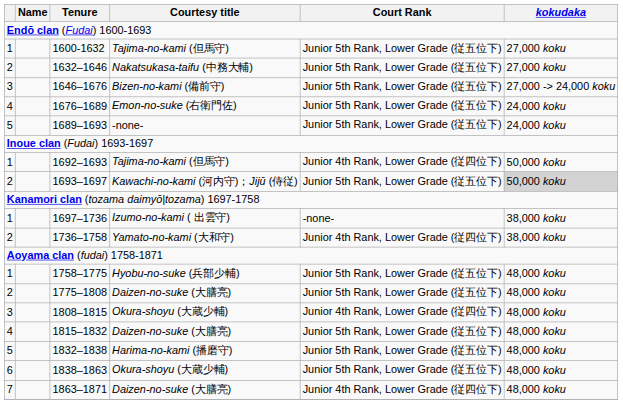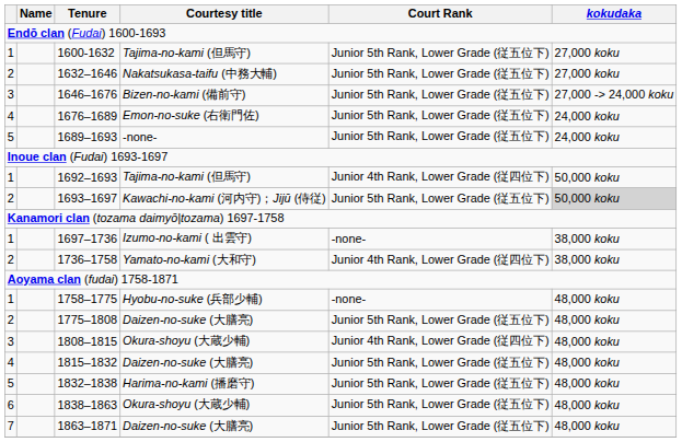 <table class=wikitable>
 <tr>
 <th></th>
 <th>Name</th>
 <th>Tenure</th>
 <th>Courtesy title</th>
 <th>Court Rank</th>
 <th><em><a href='#'>kokudaka</a></em></th>
 </tr>
 <tr>
 <td colspan=7> <strong><a href='#'>Endō clan</a></strong> (<em><a href='#'>Fudai</a></em>) 1600-1693</td>
 </tr>
 <tr>
 <td>1</td>
 <td></td>
 <td>1600-1632</td>
 <td><em>Tajima-no-kami</em> (但馬守)</td>
 <td>Junior 5th Rank, Lower Grade (従五位下)</td>
 <td>27,000 <em>koku</em></td>
 </tr>
 <tr>
 <td>2</td>
 <td></td>
 <td>1632–1646</td>
 <td><em>Nakatsukasa-taifu</em> (中務大輔)</td>
 <td>Junior 5th Rank, Lower Grade (従五位下)</td>
 <td>27,000 <em>koku</em></td>
 </tr>
 <tr>
 <td>3</td>
 <td></td>
 <td>1646–1676</td>
 <td><em>Bizen-no-kami</em> (備前守)</td>
 <td>Junior 5th Rank, Lower Grade (従五位下)</td>
 <td>27,000  -> 24,000 <em>koku</em></td>
 </tr>
 <tr>
 <td>4</td>
 <td></td>
 <td>1676–1689</td>
 <td><em>Emon-no-suke</em> (右衛門佐)</td>
 <td>Junior 5th Rank, Lower Grade (従五位下)</td>
 <td>24,000 <em>koku</em></td>
 </tr>
 <tr>
 <td>5</td>
 <td></td>
 <td>1689–1693</td>
 <td>-none-</td>
 <td>Junior 5th Rank, Lower Grade (従五位下)</td>
 <td>24,000 <em>koku</em></td>
 </tr>
 <tr>
 <td colspan=7> <strong><a href='#'>Inoue clan</a></strong> (<em>Fudai</em>) 1693-1697</td>
 </tr>
 <tr>
 <td>1</td>
 <td></td>
 <td>1692–1693</td>
 <td><em>Tajima-no-kami</em> (但馬守)</td>
 <td>Junior 4th Rank, Lower Grade (従四位下)</td>
 <td>50,000 <em>koku</em></td>
 </tr>
 <tr>
 <td>2</td>
 <td></td>
 <td>1693–1697</td>
 <td><em>Kawachi-no-kami</em> (河内守)；<em>Jijū</em> (侍従)</td>
 <td>Junior 5th Rank, Lower Grade (従五位下)</td>
 <td style="background: lightgrey;">50,000 <em>koku</em></td>
 </tr>
 <tr>
 <td colspan=7> <strong><a href='#'>Kanamori clan</a></strong> (<em>tozama daimyō|tozama</em>) 1697-1758</td>
 </tr>
 <tr>
 <td>1</td>
 <td></td>
 <td>1697–1736</td>
 <td><em>Izumo-no-kami</em> ( 出雲守)</td>
 <td>-none-</td>
 <td>38,000 <em>koku</em></td>
 </tr>
 <tr>
 <td>2</td>
 <td></td>
 <td>1736–1758</td>
 <td><em>Yamato-no-kami</em> (大和守)</td>
 <td>Junior 4th Rank, Lower Grade (従四位下)</td>
 <td>38,000 <em>koku</em></td>
 </tr>
 <tr>
 <td colspan=7> <strong><a href='#'>Aoyama clan</a></strong> (<em>fudai</em>) 1758-1871</td>
 </tr>
 <tr>
 <td>1</td>
 <td></td>
 <td>1758–1775</td>
 <td><em>Hyobu-no-suke</em> (兵部少輔)</td>
-<td>Junior 5th Rank, Lower Grade (従五位下)</td>
+<td>-none-</td>
 <td>48,000 <em>koku</em></td>
 </tr>
 <tr>
 <td>2</td>
 <td></td>
 <td>1775–1808</td>
 <td><em>Daizen-no-suke</em> (大膳亮)</td>
 <td>Junior 5th Rank, Lower Grade (従五位下)</td>
 <td>48,000 <em>koku</em></td>
 </tr>
 <tr>
 <td>3</td>
 <td></td>
 <td>1808–1815</td>
 <td><em>Okura-shoyu</em> (大蔵少輔)</td>
 <td>Junior 4th Rank, Lower Grade (従四位下)</td>
 <td>48,000 <em>koku</em></td>
 </tr>
 <tr>
 <td>4</td>
 <td></td>
 <td>1815–1832</td>
 <td><em>Daizen-no-suke</em> (大膳亮)</td>
 <td>Junior 5th Rank, Lower Grade (従五位下)</td>
 <td>48,000 <em>koku</em></td>
 </tr>
 <tr>
 <td>5</td>
 <td></td>
 <td>1832–1838</td>
 <td><em>Harima-no-kami</em> (播磨守)</td>
 <td>Junior 5th Rank, Lower Grade (従五位下)</td>
 <td>48,000 <em>koku</em></td>
 </tr>
 <tr>
 <td>6</td>
 <td></td>
 <td>1838–1863</td>
 <td><em>Okura-shoyu</em> (大蔵少輔)</td>
 <td>Junior 5th Rank, Lower Grade (従五位下)</td>
 <td>48,000 <em>koku</em></td>
 </tr>
 <tr>
 <td>7</td>
 <td></td>
 <td>1863–1871</td>
 <td><em>Daizen-no-suke</em> (大膳亮)</td>
-<td>Junior 4th Rank, Lower Grade (従四位下)</td>
+<td>Junior 5th Rank, Lower Grade (従五位下)</td>
 <td>48,000 <em>koku</em></td>
 </tr>
 <tr>
 </tr>
 </table>
